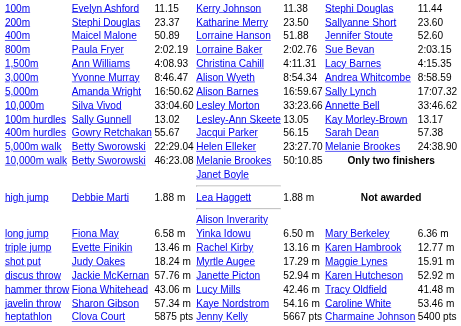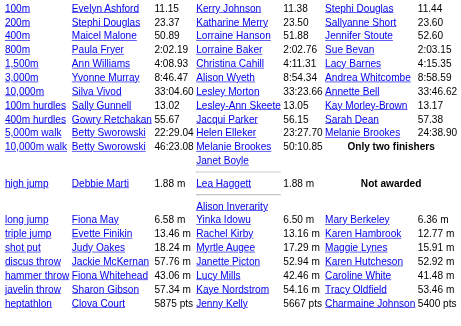 <table>
 <tr>
 <td><a href='#'>100m</a></td>
 <td> <a href='#'>Evelyn Ashford</a></td>
 <td>11.15</td>
 <td> <a href='#'>Kerry Johnson</a></td>
 <td>11.38</td>
 <td><a href='#'>Stephi Douglas</a></td>
 <td>11.44</td>
 </tr>
 <tr>
 <td><a href='#'>200m</a></td>
 <td><a href='#'>Stephi Douglas</a></td>
 <td>23.37</td>
 <td><a href='#'>Katharine Merry</a></td>
 <td>23.50</td>
 <td> <a href='#'>Sallyanne Short</a></td>
 <td>23.60</td>
 </tr>
 <tr>
 <td><a href='#'>400m</a></td>
 <td> <a href='#'>Maicel Malone</a></td>
 <td>50.89</td>
 <td><a href='#'>Lorraine Hanson</a></td>
 <td>51.88</td>
 <td><a href='#'>Jennifer Stoute</a></td>
 <td>52.60</td>
 </tr>
 <tr>
 <td><a href='#'>800m</a></td>
 <td><a href='#'>Paula Fryer</a></td>
 <td>2:02.19</td>
 <td><a href='#'>Lorraine Baker</a></td>
 <td>2:02.76</td>
 <td> <a href='#'>Sue Bevan</a></td>
 <td>2:03.15</td>
 </tr>
 <tr>
 <td><a href='#'>1,500m</a></td>
 <td><a href='#'>Ann Williams</a></td>
 <td>4:08.93</td>
 <td><a href='#'>Christina Cahill</a></td>
 <td>4:11.31</td>
 <td> <a href='#'>Lacy Barnes</a></td>
 <td>4:15.35</td>
 </tr>
 <tr>
 <td><a href='#'>3,000m</a></td>
 <td> <a href='#'>Yvonne Murray</a></td>
 <td>8:46.47</td>
 <td><a href='#'>Alison Wyeth</a></td>
 <td>8:54.34</td>
 <td><a href='#'>Andrea Whitcombe</a></td>
 <td>8:58.59</td>
-</tr>
-<tr>
-<td><a href='#'>5,000m</a></td>
-<td><a href='#'>Amanda Wright</a></td>
-<td>16:50.62</td>
-<td><a href='#'>Alison Barnes</a></td>
-<td>16:59.67</td>
-<td><a href='#'>Sally Lynch</a></td>
-<td>17:07.32</td>
 </tr>
 <tr>
 <td><a href='#'>10,000m</a></td>
 <td> <a href='#'>Silva Vivod</a></td>
 <td>33:04.60</td>
 <td> <a href='#'>Lesley Morton</a></td>
 <td>33:23.66</td>
 <td> <a href='#'>Annette Bell</a></td>
 <td>33:46.62</td>
 </tr>
 <tr>
 <td><a href='#'>100m hurdles</a></td>
 <td><a href='#'>Sally Gunnell</a></td>
 <td>13.02</td>
 <td><a href='#'>Lesley-Ann Skeete</a></td>
 <td>13.05</td>
 <td> <a href='#'>Kay Morley-Brown</a></td>
 <td>13.17</td>
 </tr>
 <tr>
 <td><a href='#'>400m hurdles</a></td>
 <td><a href='#'>Gowry Retchakan</a></td>
 <td>55.67</td>
 <td><a href='#'>Jacqui Parker</a></td>
 <td>56.15</td>
 <td><a href='#'>Sarah Dean</a></td>
 <td>57.38</td>
 </tr>
 <tr>
 <td><a href='#'>5,000m walk</a></td>
 <td><a href='#'>Betty Sworowski</a></td>
 <td>22:29.04</td>
 <td><a href='#'>Helen Elleker</a></td>
 <td>23:27.70</td>
 <td><a href='#'>Melanie Brookes</a></td>
 <td>24:38.90</td>
 </tr>
 <tr>
 <td><a href='#'>10,000m walk</a></td>
 <td><a href='#'>Betty Sworowski</a></td>
 <td>46:23.08</td>
 <td><a href='#'>Melanie Brookes</a></td>
 <td>50:10.85</td>
 <th colspan=2>Only two finishers</th>
 </tr>
 <tr>
 <td><a href='#'>high jump</a></td>
 <td><a href='#'>Debbie Marti</a></td>
 <td>1.88 m</td>
 <td> <a href='#'>Janet Boyle</a><hr><a href='#'>Lea Haggett</a><hr> <a href='#'>Alison Inverarity</a></td>
 <td>1.88 m</td>
 <th colspan=2>Not awarded</th>
 </tr>
 <tr>
 <td><a href='#'>long jump</a></td>
 <td><a href='#'>Fiona May</a></td>
 <td>6.58 m</td>
 <td><a href='#'>Yinka Idowu</a></td>
 <td>6.50 m</td>
 <td><a href='#'>Mary Berkeley</a></td>
 <td>6.36 m</td>
 </tr>
 <tr>
 <td><a href='#'>triple jump</a></td>
 <td><a href='#'>Evette Finikin</a></td>
 <td>13.46 m</td>
 <td><a href='#'>Rachel Kirby</a></td>
 <td>13.16 m</td>
 <td> <a href='#'>Karen Hambrook</a></td>
 <td>12.77 m</td>
 </tr>
 <tr>
 <td><a href='#'>shot put</a></td>
 <td><a href='#'>Judy Oakes</a></td>
 <td>18.24 m</td>
 <td><a href='#'>Myrtle Augee</a></td>
 <td>17.29 m</td>
 <td><a href='#'>Maggie Lynes</a></td>
 <td>15.91 m</td>
 </tr>
 <tr>
 <td><a href='#'>discus throw</a></td>
 <td> <a href='#'>Jackie McKernan</a></td>
 <td>57.76 m</td>
 <td><a href='#'>Janette Picton</a></td>
 <td>52.94 m</td>
 <td> <a href='#'>Karen Hutcheson</a></td>
 <td>52.92 m</td>
 </tr>
 <tr>
 <td><a href='#'>hammer throw</a></td>
 <td><a href='#'>Fiona Whitehead</a></td>
 <td>43.06 m</td>
 <td><a href='#'>Lucy Mills</a></td>
 <td>42.46 m</td>
-<td><a href='#'>Tracy Oldfield</a></td>
+<td><a href='#'>Caroline White</a></td>
 <td>41.48 m</td>
 </tr>
 <tr>
 <td><a href='#'>javelin throw</a></td>
 <td><a href='#'>Sharon Gibson</a></td>
 <td>57.34 m</td>
 <td> <a href='#'>Kaye Nordstrom</a></td>
 <td>54.16 m</td>
-<td><a href='#'>Caroline White</a></td>
+<td><a href='#'>Tracy Oldfield</a></td>
 <td>53.46 m</td>
 </tr>
 <tr>
 <td><a href='#'>heptathlon</a></td>
 <td><a href='#'>Clova Court</a></td>
 <td>5875 pts</td>
 <td><a href='#'>Jenny Kelly</a></td>
 <td>5667 pts</td>
 <td><a href='#'>Charmaine Johnson</a></td>
 <td>5400 pts</td>
 </tr>
 </table>
